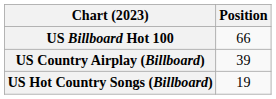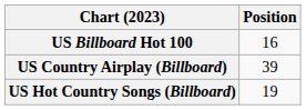 <table class="wikitable sortable plainrowheaders" style="text-align:center">
 <tr>
 <th scope="col">Chart (2023)</th>
 <th scope="col">Position</th>
 </tr>
 <tr>
 <th scope="row">US <em>Billboard</em> Hot 100</th>
-<td>66</td>
+<td>16</td>
 </tr>
 <tr>
 <th scope="row">US Country Airplay (<em>Billboard</em>)</th>
 <td>39</td>
 </tr>
 <tr>
 <th scope="row">US Hot Country Songs (<em>Billboard</em>)</th>
 <td>19</td>
 </tr>
 </table>
